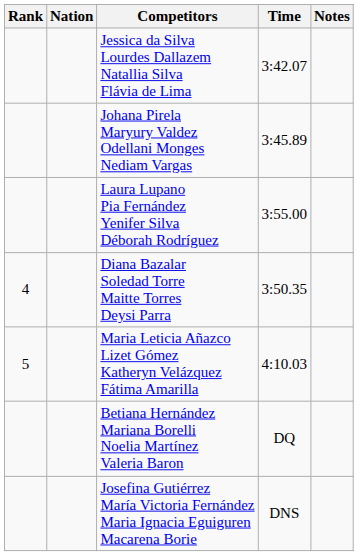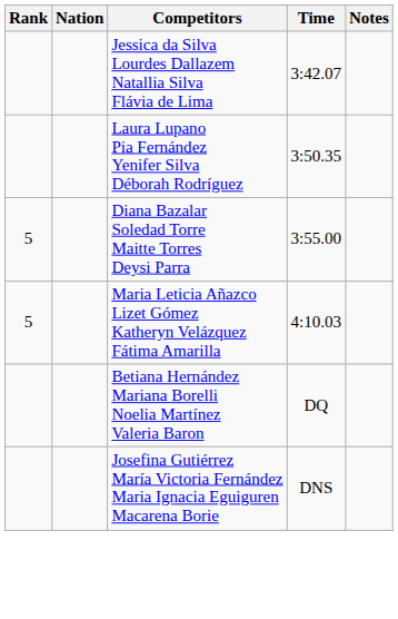 <table class="wikitable sortable" style="text-align:center">
 <tr>
 <th>Rank</th>
 <th>Nation</th>
 <th>Competitors</th>
 <th>Time</th>
 <th>Notes</th>
 </tr>
 <tr>
 <td></td>
 <td align=left></td>
 <td align=left><a href='#'>Jessica da Silva</a><br><a href='#'>Lourdes Dallazem</a><br><a href='#'>Natallia Silva</a><br><a href='#'>Flávia de Lima</a></td>
 <td>3:42.07</td>
 <td></td>
 </tr>
 <tr>
 <td></td>
 <td align=left></td>
-<td align=left><a href='#'>Johana Pirela</a><br><a href='#'>Maryury Valdez</a><br><a href='#'>Odellani Monges</a><br><a href='#'>Nediam Vargas</a></td>
-<td>3:45.89</td>
+<td align=left><a href='#'>Laura Lupano</a><br><a href='#'>Pia Fernández</a><br><a href='#'>Yenifer Silva</a><br><a href='#'>Déborah Rodríguez</a></td>
+<td>3:50.35</td>
 <td></td>
 </tr>
 <tr>
-<td></td>
-<td align=left></td>
-<td align=left><a href='#'>Laura Lupano</a><br><a href='#'>Pia Fernández</a><br><a href='#'>Yenifer Silva</a><br><a href='#'>Déborah Rodríguez</a></td>
-<td>3:55.00</td>
-<td></td>
-</tr>
-<tr>
-<td>4</td>
+<td>5</td>
 <td align=left></td>
 <td align=left><a href='#'>Diana Bazalar</a><br><a href='#'>Soledad Torre</a><br><a href='#'>Maitte Torres</a><br><a href='#'>Deysi Parra</a></td>
-<td>3:50.35</td>
+<td>3:55.00</td>
 <td></td>
 </tr>
 <tr>
 <td>5</td>
 <td align=left></td>
 <td align=left><a href='#'>Maria Leticia Añazco</a><br><a href='#'>Lizet Gómez</a><br><a href='#'>Katheryn Velázquez</a><br><a href='#'>Fátima Amarilla</a></td>
 <td>4:10.03</td>
 <td></td>
 </tr>
 <tr>
 <td></td>
 <td align=left></td>
 <td align=left><a href='#'>Betiana Hernández</a><br><a href='#'>Mariana Borelli</a><br><a href='#'>Noelia Martínez</a><br><a href='#'>Valeria Baron</a></td>
 <td>DQ</td>
 <td></td>
 </tr>
 <tr>
 <td></td>
 <td align=left></td>
 <td align=left><a href='#'>Josefina Gutiérrez</a><br><a href='#'>María Victoria Fernández</a><br><a href='#'>Maria Ignacia Eguiguren</a><br><a href='#'>Macarena Borie</a></td>
 <td>DNS</td>
 <td></td>
 </tr>
 </table>
